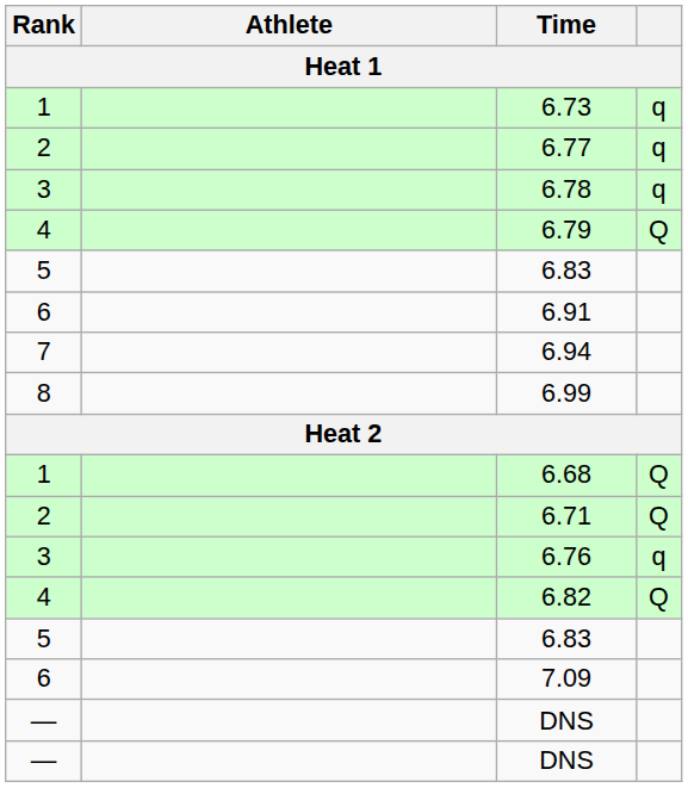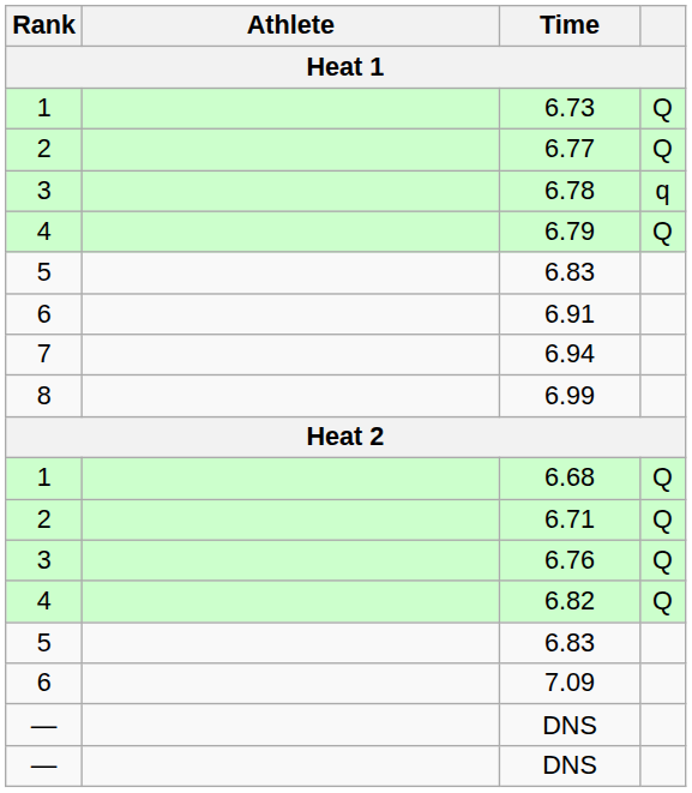 <table class=wikitable style="text-align:center">
 <tr>
 <th width=40>Rank</th>
 <th width=250>Athlete</th>
 <th width=80>Time</th>
 <th width=20></th>
 </tr>
 <tr>
 <th colspan=4>Heat 1</th>
 </tr>
 <tr bgcolor="ccffcc">
 <td>1</td>
 <td align=left></td>
 <td>6.73</td>
-<td>q</td>
+<td>Q</td>
 </tr>
 <tr bgcolor="ccffcc">
 <td>2</td>
 <td align=left></td>
 <td>6.77</td>
-<td>q</td>
+<td>Q</td>
 </tr>
 <tr bgcolor="ccffcc">
 <td>3</td>
 <td align=left></td>
 <td>6.78</td>
 <td>q</td>
 </tr>
 <tr bgcolor="ccffcc">
 <td>4</td>
 <td align=left></td>
 <td>6.79</td>
 <td>Q</td>
 </tr>
 <tr>
 <td>5</td>
 <td align=left></td>
 <td>6.83</td>
 <td></td>
 </tr>
 <tr>
 <td>6</td>
 <td align=left></td>
 <td>6.91</td>
 <td></td>
 </tr>
 <tr>
 <td>7</td>
 <td align=left></td>
 <td>6.94</td>
 <td></td>
 </tr>
 <tr>
 <td>8</td>
 <td align=left></td>
 <td>6.99</td>
 <td></td>
 </tr>
 <tr>
 <th colspan=4>Heat 2</th>
 </tr>
 <tr bgcolor="ccffcc">
 <td>1</td>
 <td align=left></td>
 <td>6.68</td>
 <td>Q</td>
 </tr>
 <tr bgcolor="ccffcc">
 <td>2</td>
 <td align=left></td>
 <td>6.71</td>
 <td>Q</td>
 </tr>
 <tr bgcolor="ccffcc">
 <td>3</td>
 <td align=left></td>
 <td>6.76</td>
-<td>q</td>
+<td>Q</td>
 </tr>
 <tr bgcolor="ccffcc">
 <td>4</td>
 <td align=left></td>
 <td>6.82</td>
 <td>Q</td>
 </tr>
 <tr>
 <td>5</td>
 <td align=left></td>
 <td>6.83</td>
 <td></td>
 </tr>
 <tr>
 <td>6</td>
 <td align=left></td>
 <td>7.09</td>
 <td></td>
 </tr>
 <tr>
 <td>—</td>
 <td align=left></td>
 <td>DNS</td>
 <td></td>
 </tr>
 <tr>
 <td>—</td>
 <td align=left></td>
 <td>DNS</td>
 <td></td>
 </tr>
 </table>
